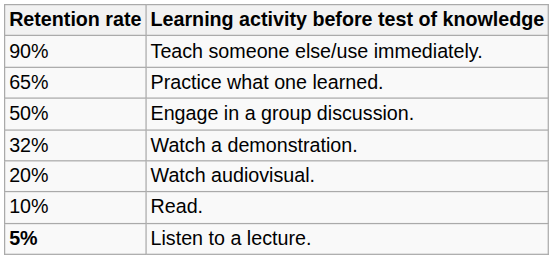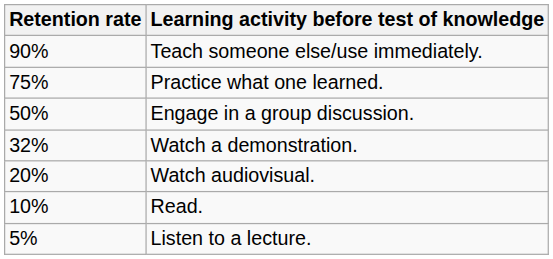 <table class="wikitable">
 <tr>
 <th>Retention rate</th>
 <th>Learning activity before test of knowledge</th>
 </tr>
 <tr>
 <td>90%</td>
 <td>Teach someone else/use immediately.</td>
 </tr>
 <tr>
-<td>65%</td>
+<td>75%</td>
 <td>Practice what one learned.</td>
 </tr>
 <tr>
 <td>50%</td>
 <td>Engage in a group discussion.</td>
 </tr>
 <tr>
 <td>32%</td>
 <td>Watch a demonstration.</td>
 </tr>
 <tr>
 <td>20%</td>
 <td>Watch audiovisual.</td>
 </tr>
 <tr>
 <td>10%</td>
 <td>Read.</td>
 </tr>
 <tr>
-<td><strong>5%</strong></td>
+<td>5%</td>
 <td>Listen to a lecture.</td>
 </tr>
 </table>
